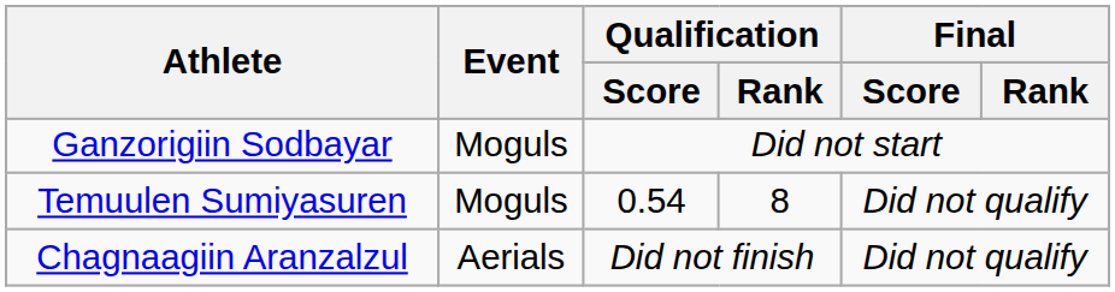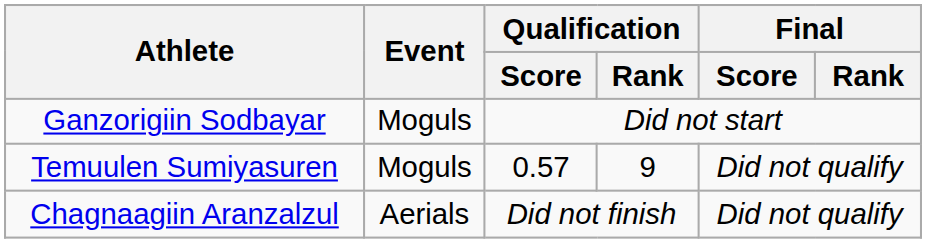 <table class="wikitable" style="font-size:90%; text-align:center; width:450px">
 <tr>
 <th rowspan="2">Athlete</th>
 <th rowspan="2">Event</th>
 <th colspan="2">Qualification</th>
 <th colspan="2">Final</th>
 </tr>
 <tr>
 <th>Score</th>
 <th>Rank</th>
 <th>Score</th>
 <th>Rank</th>
 </tr>
 <tr>
 <td rowspan=1><a href='#'>Ganzorigiin Sodbayar</a></td>
 <td>Moguls</td>
 <td colspan="4"><em>Did not start</em></td>
 </tr>
 <tr>
 <td><a href='#'>Temuulen Sumiyasuren</a></td>
 <td>Moguls</td>
-<td>0.54</td>
-<td>8</td>
+<td>0.57</td>
+<td>9</td>
 <td colspan="2"><em>Did not qualify</em></td>
 </tr>
 <tr>
 <td><a href='#'>Chagnaagiin Aranzalzul</a></td>
 <td>Aerials</td>
 <td colspan="2"><em>Did not finish</em></td>
 <td colspan="2"><em>Did not qualify</em></td>
 </tr>
 </table>
